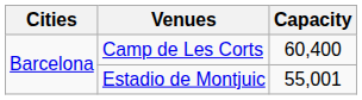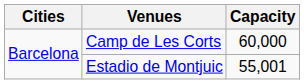 <table class="wikitable">
 <tr>
 <th>Cities</th>
 <th>Venues</th>
 <th>Capacity</th>
 </tr>
 <tr>
 <td rowspan=2><a href='#'>Barcelona</a></td>
 <td><a href='#'>Camp de Les Corts</a></td>
-<td align="center">60,400</td>
+<td align="center">60,000</td>
 </tr>
 <tr>
 <td><a href='#'>Estadio de Montjuic</a></td>
 <td align="center">55,001</td>
 </tr>
 </table>
